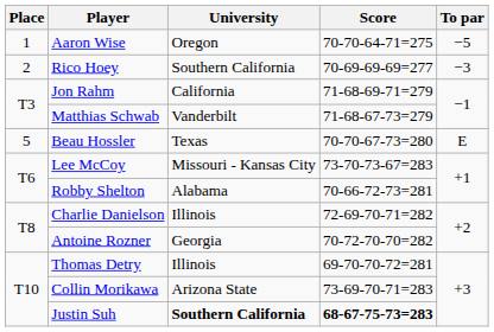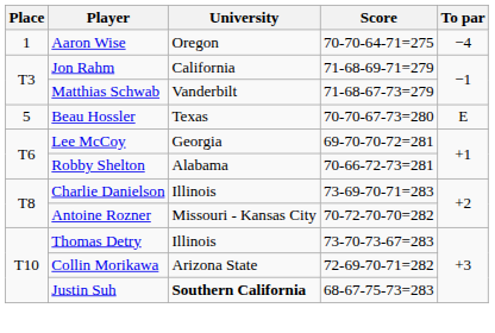 <table class="wikitable">
 <tr>
 <th>Place</th>
 <th>Player</th>
 <th>University</th>
 <th>Score</th>
 <th>To par</th>
 </tr>
 <tr>
 <td align=center>1</td>
 <td><a href='#'>Aaron Wise</a></td>
 <td>Oregon</td>
 <td>70-70-64-71=275</td>
-<td align=center>−5</td>
-</tr>
-<tr>
-<td align=center>2</td>
-<td><a href='#'>Rico Hoey</a></td>
-<td>Southern California</td>
-<td>70-69-69-69=277</td>
-<td align=center>−3</td>
+<td align=center>−4</td>
 </tr>
 <tr>
 <td align=center rowspan=2>T3</td>
 <td><a href='#'>Jon Rahm</a></td>
 <td>California</td>
 <td>71-68-69-71=279</td>
 <td align=center rowspan=2>−1</td>
 </tr>
 <tr>
 <td><a href='#'>Matthias Schwab</a></td>
 <td>Vanderbilt</td>
 <td>71-68-67-73=279</td>
 </tr>
 <tr>
 <td align=center>5</td>
 <td><a href='#'>Beau Hossler</a></td>
 <td>Texas</td>
 <td>70-70-67-73=280</td>
 <td align=center>E</td>
 </tr>
 <tr>
 <td align=center rowspan=2>T6</td>
 <td><a href='#'>Lee McCoy</a></td>
-<td>Missouri - Kansas City</td>
-<td>73-70-73-67=283</td>
+<td>Georgia</td>
+<td>69-70-70-72=281</td>
 <td align=center rowspan=2>+1</td>
 </tr>
 <tr>
 <td><a href='#'>Robby Shelton</a></td>
 <td>Alabama</td>
 <td>70-66-72-73=281</td>
 </tr>
 <tr>
 <td align=center rowspan=2>T8</td>
 <td><a href='#'>Charlie Danielson</a></td>
 <td>Illinois</td>
-<td>72-69-70-71=282</td>
+<td>73-69-70-71=283</td>
 <td align=center rowspan=2>+2</td>
 </tr>
 <tr>
 <td><a href='#'>Antoine Rozner</a></td>
-<td>Georgia</td>
+<td>Missouri - Kansas City</td>
 <td>70-72-70-70=282</td>
 </tr>
 <tr>
 <td align=center rowspan=3>T10</td>
 <td><a href='#'>Thomas Detry</a></td>
 <td>Illinois</td>
-<td>69-70-70-72=281</td>
+<td>73-70-73-67=283</td>
 <td align=center rowspan=3>+3</td>
 </tr>
 <tr>
 <td><a href='#'>Collin Morikawa</a></td>
 <td>Arizona State</td>
-<td>73-69-70-71=283</td>
+<td>72-69-70-71=282</td>
 </tr>
 <tr>
 <td><a href='#'>Justin Suh</a></td>
 <td><strong>Southern California</strong></td>
-<td><strong>68-67-75-73=283</strong></td>
+<td>68-67-75-73=283</td>
 </tr>
 </table>
